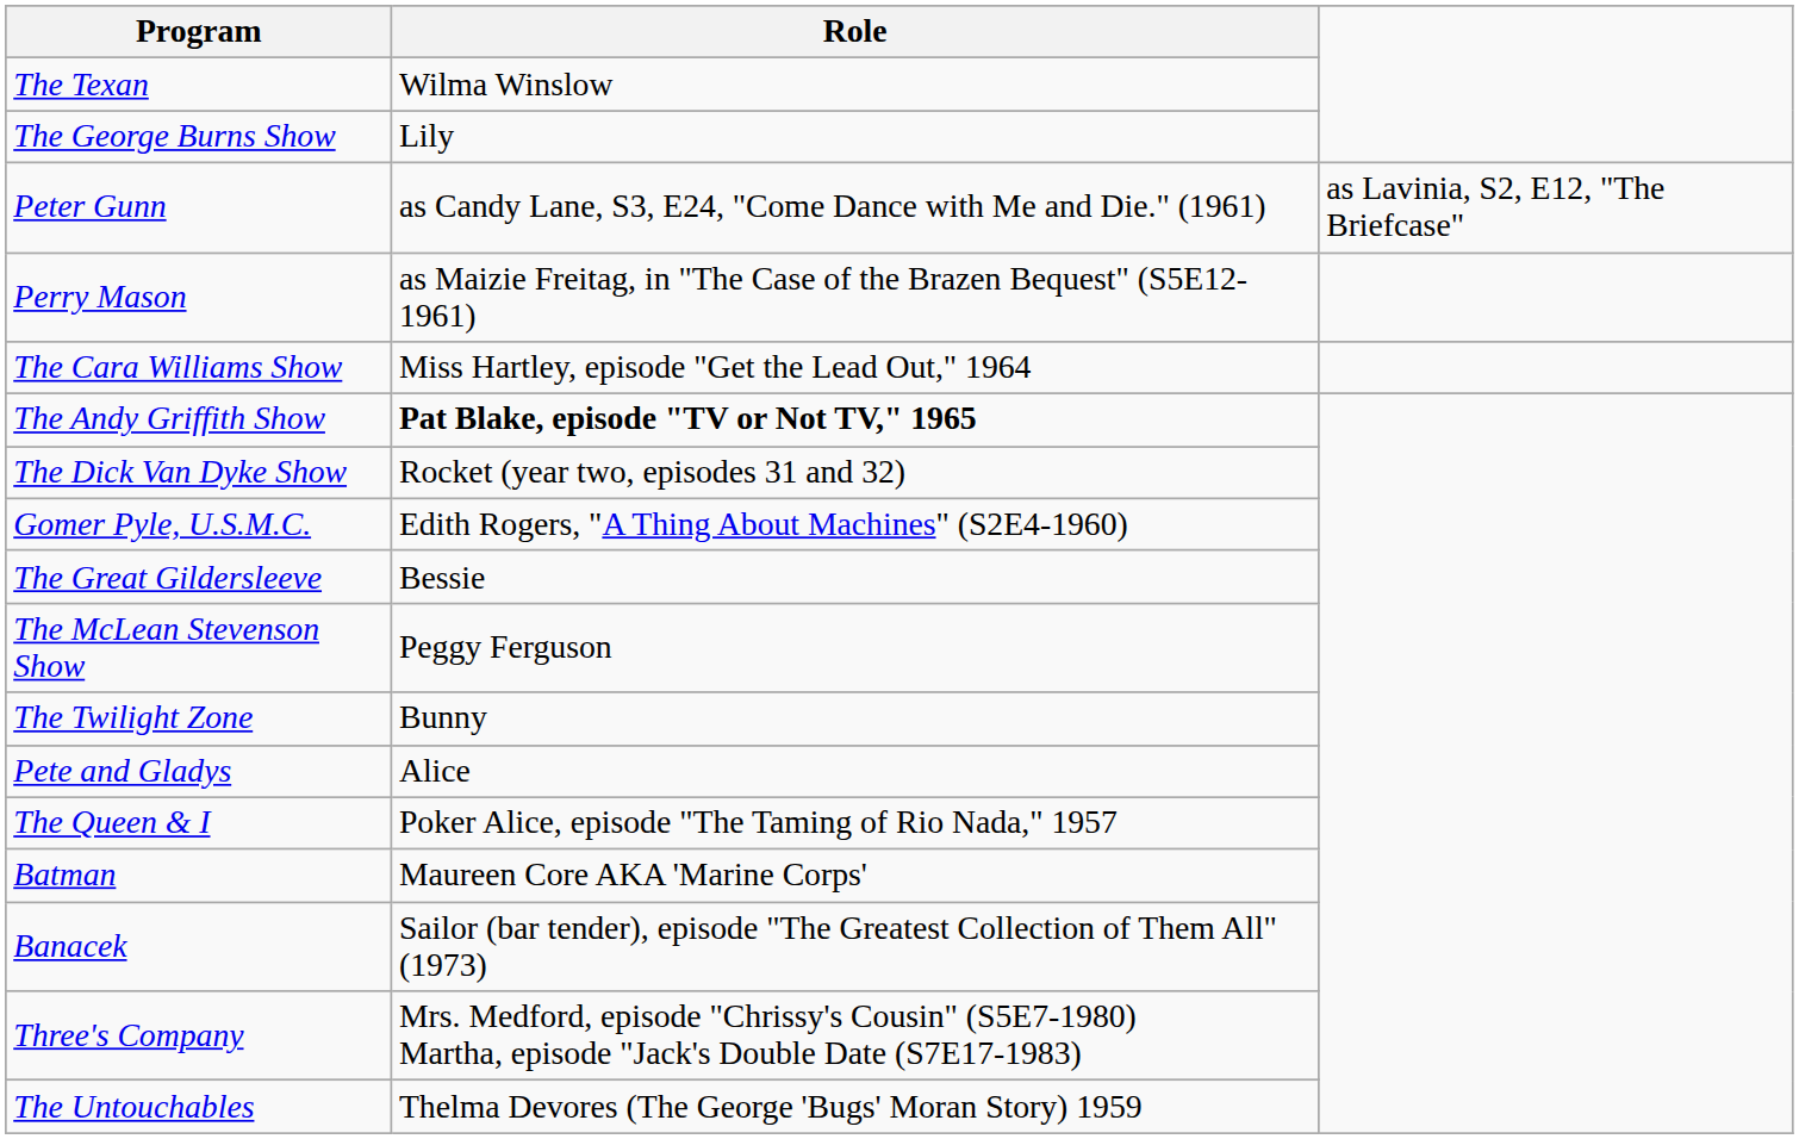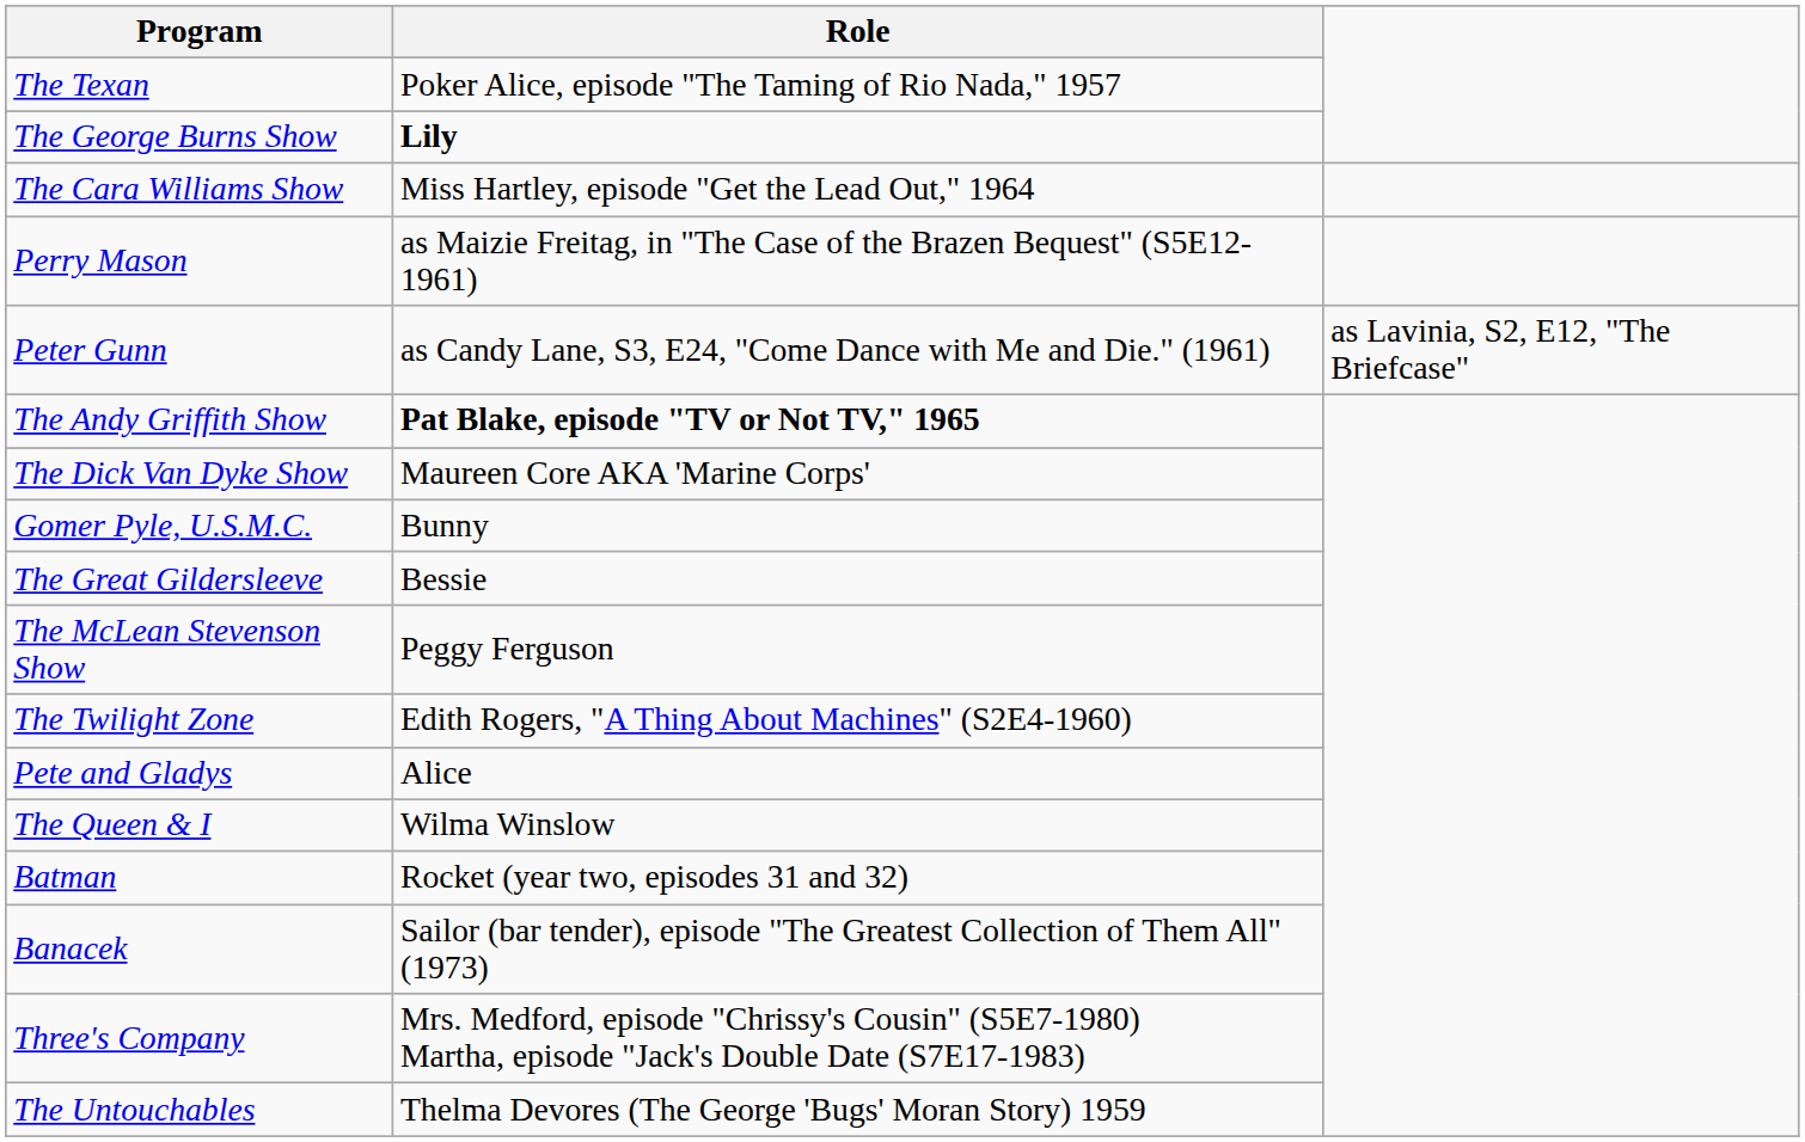 <table class="wikitable">
 <tr>
 <th>Program</th>
 <th>Role</th>
 </tr>
 <tr>
 <td><em><a href='#'>The Texan</a></em></td>
-<td>Wilma Winslow</td>
+<td>Poker Alice, episode "The Taming of Rio Nada," 1957</td>
 </tr>
 <tr>
 <td><em><a href='#'>The George Burns Show</a></em></td>
-<td>Lily</td>
+<td><strong>Lily</strong></td>
+</tr>
+<tr>
+<td><em><a href='#'>The Cara Williams Show</a></em></td>
+<td>Miss Hartley, episode "Get the Lead Out," 1964</td>
+<td></td>
+</tr>
+<tr>
+<td><em><a href='#'>Perry Mason</a></em></td>
+<td>as Maizie Freitag, in "The Case of the Brazen Bequest" (S5E12-1961)</td>
 </tr>
 <tr>
 <td><em><a href='#'>Peter Gunn</a></em></td>
 <td>as Candy Lane, S3, E24,  "Come Dance with Me and Die."  (1961)</td>
 <td>as Lavinia, S2, E12, "The Briefcase"</td>
 </tr>
 <tr>
-<td><em><a href='#'>Perry Mason</a></em></td>
-<td>as Maizie Freitag, in "The Case of the Brazen Bequest" (S5E12-1961)</td>
-</tr>
-<tr>
-<td><em><a href='#'>The Cara Williams Show</a></em></td>
-<td>Miss Hartley, episode "Get the Lead Out," 1964</td>
-<td></td>
-</tr>
-<tr>
 <td><em><a href='#'>The Andy Griffith Show</a></em></td>
 <td><strong>Pat Blake, episode "TV or Not TV," 1965</strong></td>
 </tr>
 <tr>
 <td><em><a href='#'>The Dick Van Dyke Show</a></em></td>
-<td>Rocket (year two, episodes 31 and 32)</td>
+<td>Maureen Core  AKA 'Marine Corps'</td>
 </tr>
 <tr>
 <td><em><a href='#'>Gomer Pyle, U.S.M.C.</a></em></td>
-<td>Edith Rogers, "<a href='#'>A Thing About Machines</a>" (S2E4-1960) </td>
+<td>Bunny</td>
 </tr>
 <tr>
 <td><em><a href='#'>The Great Gildersleeve</a></em></td>
 <td>Bessie</td>
 </tr>
 <tr>
 <td><em><a href='#'>The McLean Stevenson Show</a></em></td>
 <td>Peggy Ferguson</td>
 </tr>
 <tr>
 <td><em><a href='#'>The Twilight Zone</a></em></td>
-<td>Bunny</td>
+<td>Edith Rogers, "<a href='#'>A Thing About Machines</a>" (S2E4-1960) </td>
 </tr>
 <tr>
 <td><em><a href='#'>Pete and Gladys</a></em></td>
 <td>Alice</td>
 </tr>
 <tr>
 <td><em><a href='#'>The Queen & I</a></em></td>
-<td>Poker Alice, episode "The Taming of Rio Nada," 1957</td>
+<td>Wilma Winslow</td>
 </tr>
 <tr>
 <td><em><a href='#'>Batman</a></em></td>
-<td>Maureen Core  AKA 'Marine Corps'</td>
+<td>Rocket (year two, episodes 31 and 32)</td>
 </tr>
 <tr>
 <td><em><a href='#'>Banacek</a></em></td>
 <td>Sailor (bar tender), episode "The Greatest Collection of Them All" (1973)</td>
 </tr>
 <tr>
 <td><em><a href='#'>Three's Company</a></em></td>
 <td>Mrs. Medford, episode "Chrissy's Cousin" (S5E7-1980)<br>Martha, episode "Jack's Double Date (S7E17-1983)</td>
 </tr>
 <tr>
 <td><em><a href='#'>The Untouchables</a></em></td>
 <td>Thelma Devores (The George 'Bugs' Moran Story) 1959</td>
 </tr>
 </table>
